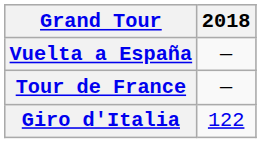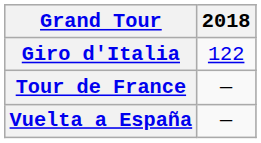 <table class="wikitable plainrowheaders">
 <tr>
 <th scope="col"><a href='#'>Grand Tour</a></th>
 <th scope="col">2018</th>
 </tr>
 <tr style="text-align:center;">
-<th scope="row"> <a href='#'>Vuelta a España</a></th>
-<td>—</td>
+<th scope="row"> <a href='#'>Giro d'Italia</a></th>
+<td><a href='#'>122</a></td>
 </tr>
 <tr style="text-align:center;">
 <th scope="row"> <a href='#'>Tour de France</a></th>
 <td>—</td>
 </tr>
 <tr style="text-align:center;">
-<th scope="row"> <a href='#'>Giro d'Italia</a></th>
-<td><a href='#'>122</a></td>
+<th scope="row"> <a href='#'>Vuelta a España</a></th>
+<td>—</td>
 </tr>
 </table>
